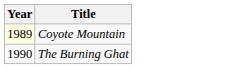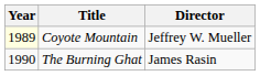 <table class="wikitable">
 <tr>
 <th>Year</th>
 <th>Title</th>
+<th>Director</th>
 </tr>
 <tr>
 <td style="background: lightyellow;">1989</td>
 <td><em>Coyote Mountain</em></td>
+<td>Jeffrey W. Mueller</td>
 </tr>
 <tr>
 <td>1990</td>
 <td><em>The Burning Ghat</em></td>
+<td>James Rasin</td>
 </tr>
 </table>
